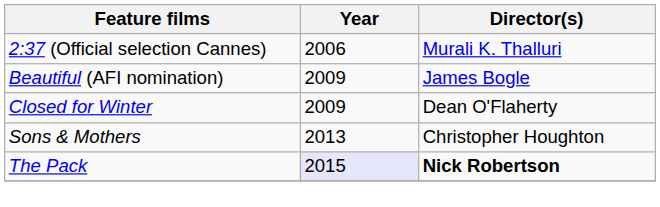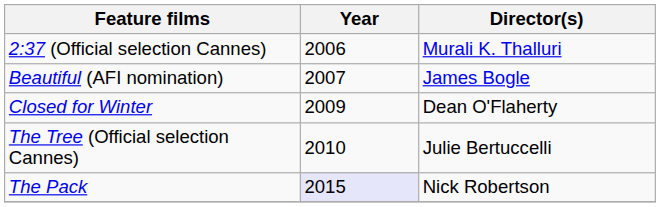 <table class="sortable wikitable" width="90%" cellpadding="5">
 <tr>
 <th width="25%">Feature films</th>
 <th width="10%">Year</th>
 <th width="20%">Director(s)</th>
 </tr>
 <tr>
 <td><em><a href='#'>2:37</a></em> (Official selection Cannes)</td>
 <td>2006</td>
 <td><a href='#'>Murali K. Thalluri</a></td>
 </tr>
 <tr>
 <td><em><a href='#'>Beautiful</a></em> (AFI nomination)</td>
-<td>2009</td>
+<td>2007</td>
 <td><a href='#'>James Bogle</a></td>
 </tr>
 <tr>
 <td><em><a href='#'>Closed for Winter</a></em></td>
 <td>2009</td>
 <td>Dean O'Flaherty</td>
 </tr>
 <tr>
-<td><em>Sons & Mothers</em></td>
-<td>2013</td>
-<td>Christopher Houghton</td>
+<td><em><a href='#'>The Tree</a></em> (Official selection Cannes)</td>
+<td>2010</td>
+<td>Julie Bertuccelli</td>
 </tr>
 <tr>
 <td><em><a href='#'>The Pack</a></em></td>
 <td style="background: lavender;">2015</td>
-<td><strong>Nick Robertson</strong></td>
+<td>Nick Robertson</td>
 </tr>
 <tr>
 </tr>
 </table>
